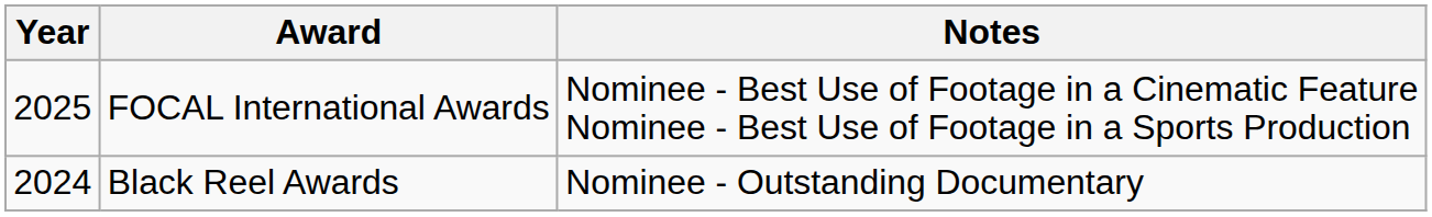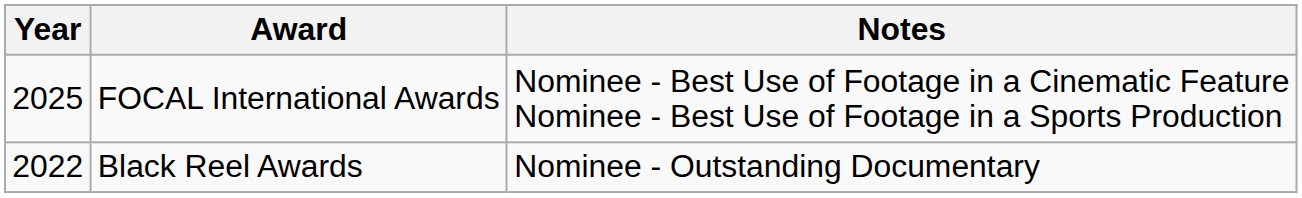 <table class="wikitable">
 <tr>
 <th>Year</th>
 <th>Award</th>
 <th>Notes</th>
 </tr>
 <tr>
 <td>2025</td>
 <td>FOCAL International Awards</td>
 <td>Nominee - Best Use of Footage in a Cinematic Feature<br>Nominee - Best Use of Footage in a Sports Production</td>
 </tr>
 <tr>
-<td>2024</td>
+<td>2022</td>
 <td>Black Reel Awards</td>
 <td>Nominee - Outstanding Documentary</td>
 </tr>
 </table>
